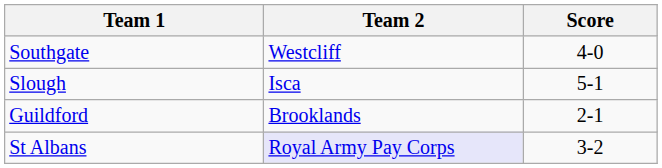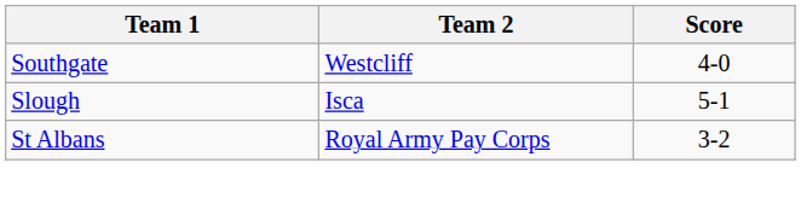 <table class="wikitable" style="font-size: 100%">
 <tr>
 <th width=200>Team 1</th>
 <th width=200>Team 2</th>
 <th width=100>Score</th>
 </tr>
 <tr>
 <td><a href='#'>Southgate</a></td>
 <td><a href='#'>Westcliff</a></td>
 <td align=center>4-0</td>
 </tr>
 <tr>
 <td><a href='#'>Slough</a></td>
 <td><a href='#'>Isca</a></td>
 <td align=center>5-1</td>
 </tr>
 <tr>
-<td><a href='#'>Guildford</a></td>
-<td><a href='#'>Brooklands</a></td>
-<td align=center>2-1</td>
-</tr>
-<tr>
 <td><a href='#'>St Albans</a></td>
-<td style="background: lavender;"><a href='#'>Royal Army Pay Corps</a></td>
+<td><a href='#'>Royal Army Pay Corps</a></td>
 <td align=center>3-2</td>
 </tr>
 </table>
